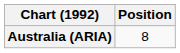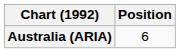 <table class="wikitable plainrowheaders" style="text-align:center">
 <tr>
 <th scope="col">Chart (1992)</th>
 <th scope="col">Position</th>
 </tr>
 <tr>
 <th scope="row">Australia (ARIA)</th>
-<td>8</td>
+<td>6</td>
 </tr>
 </table>
